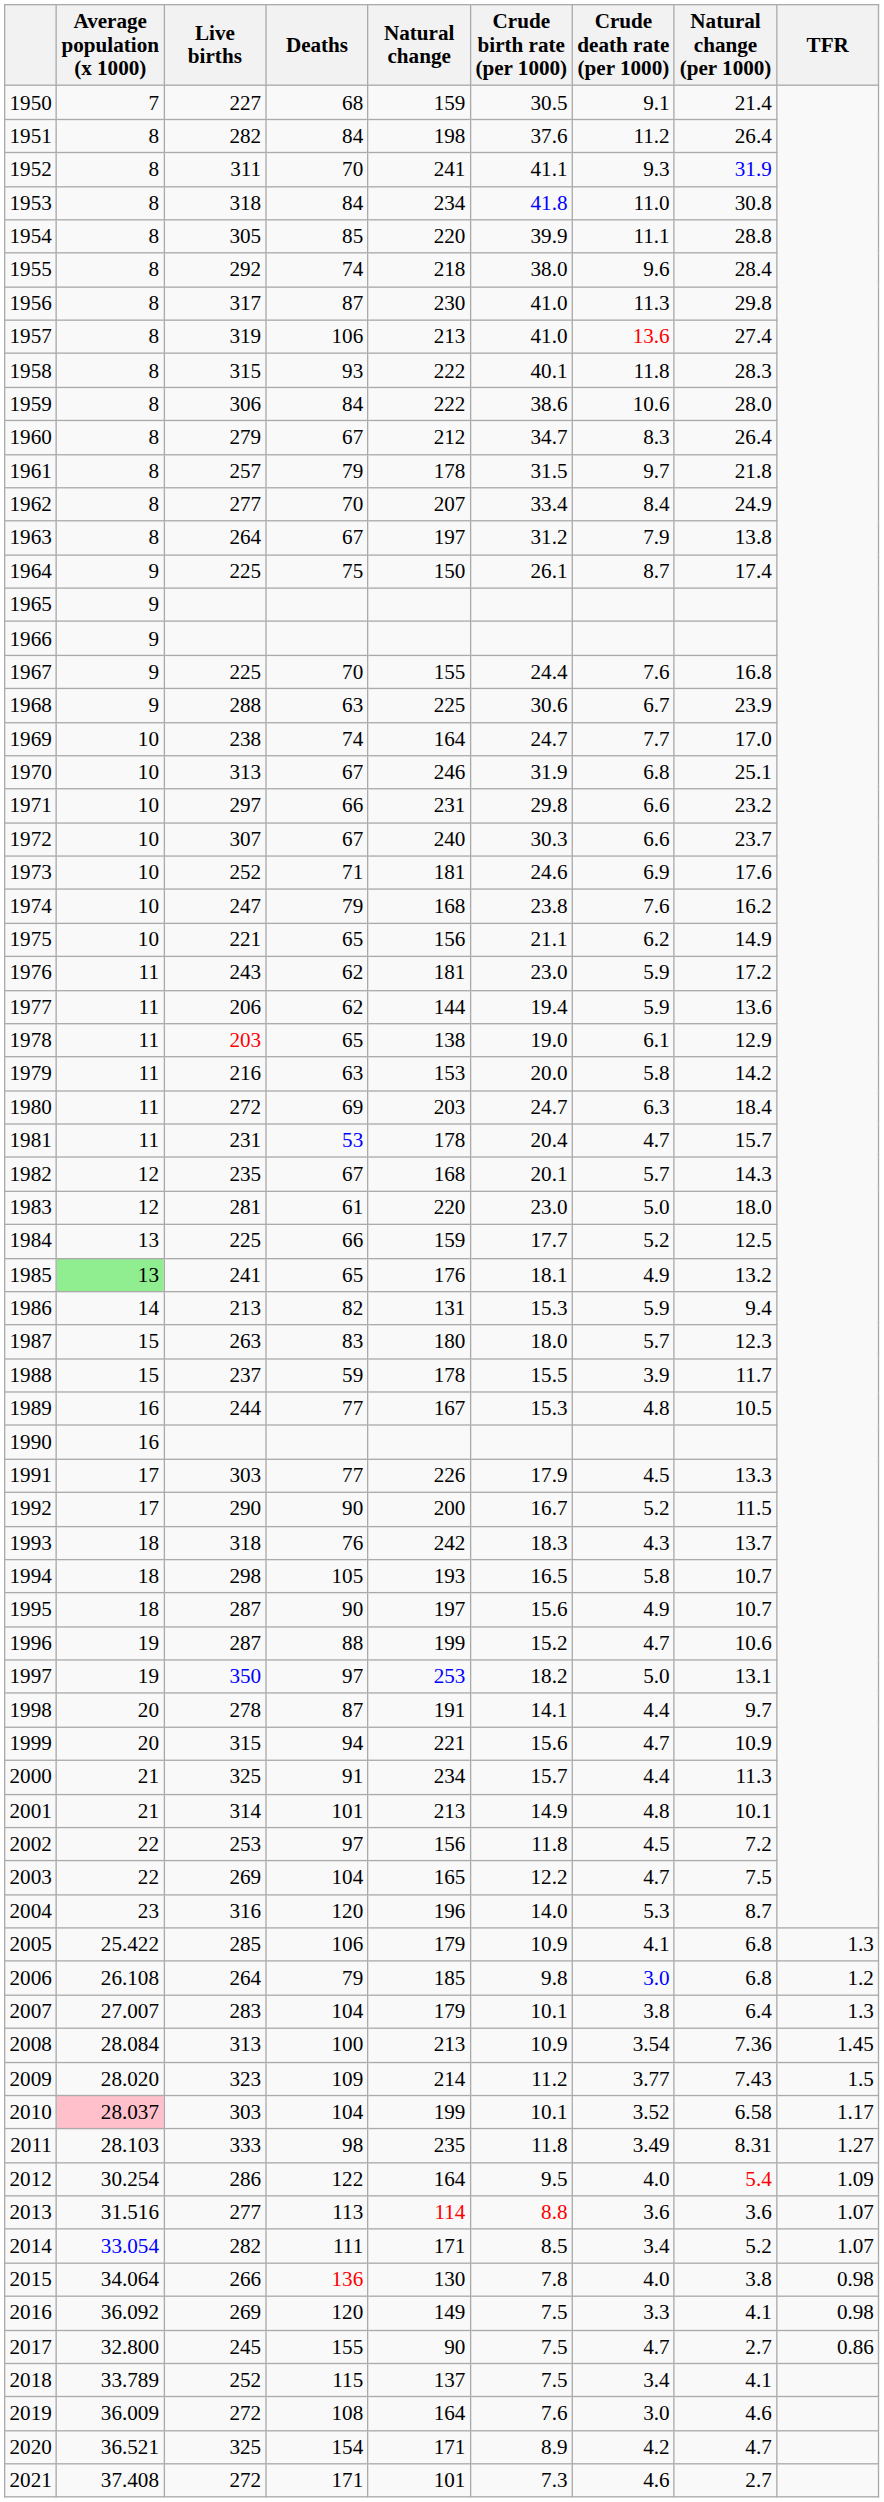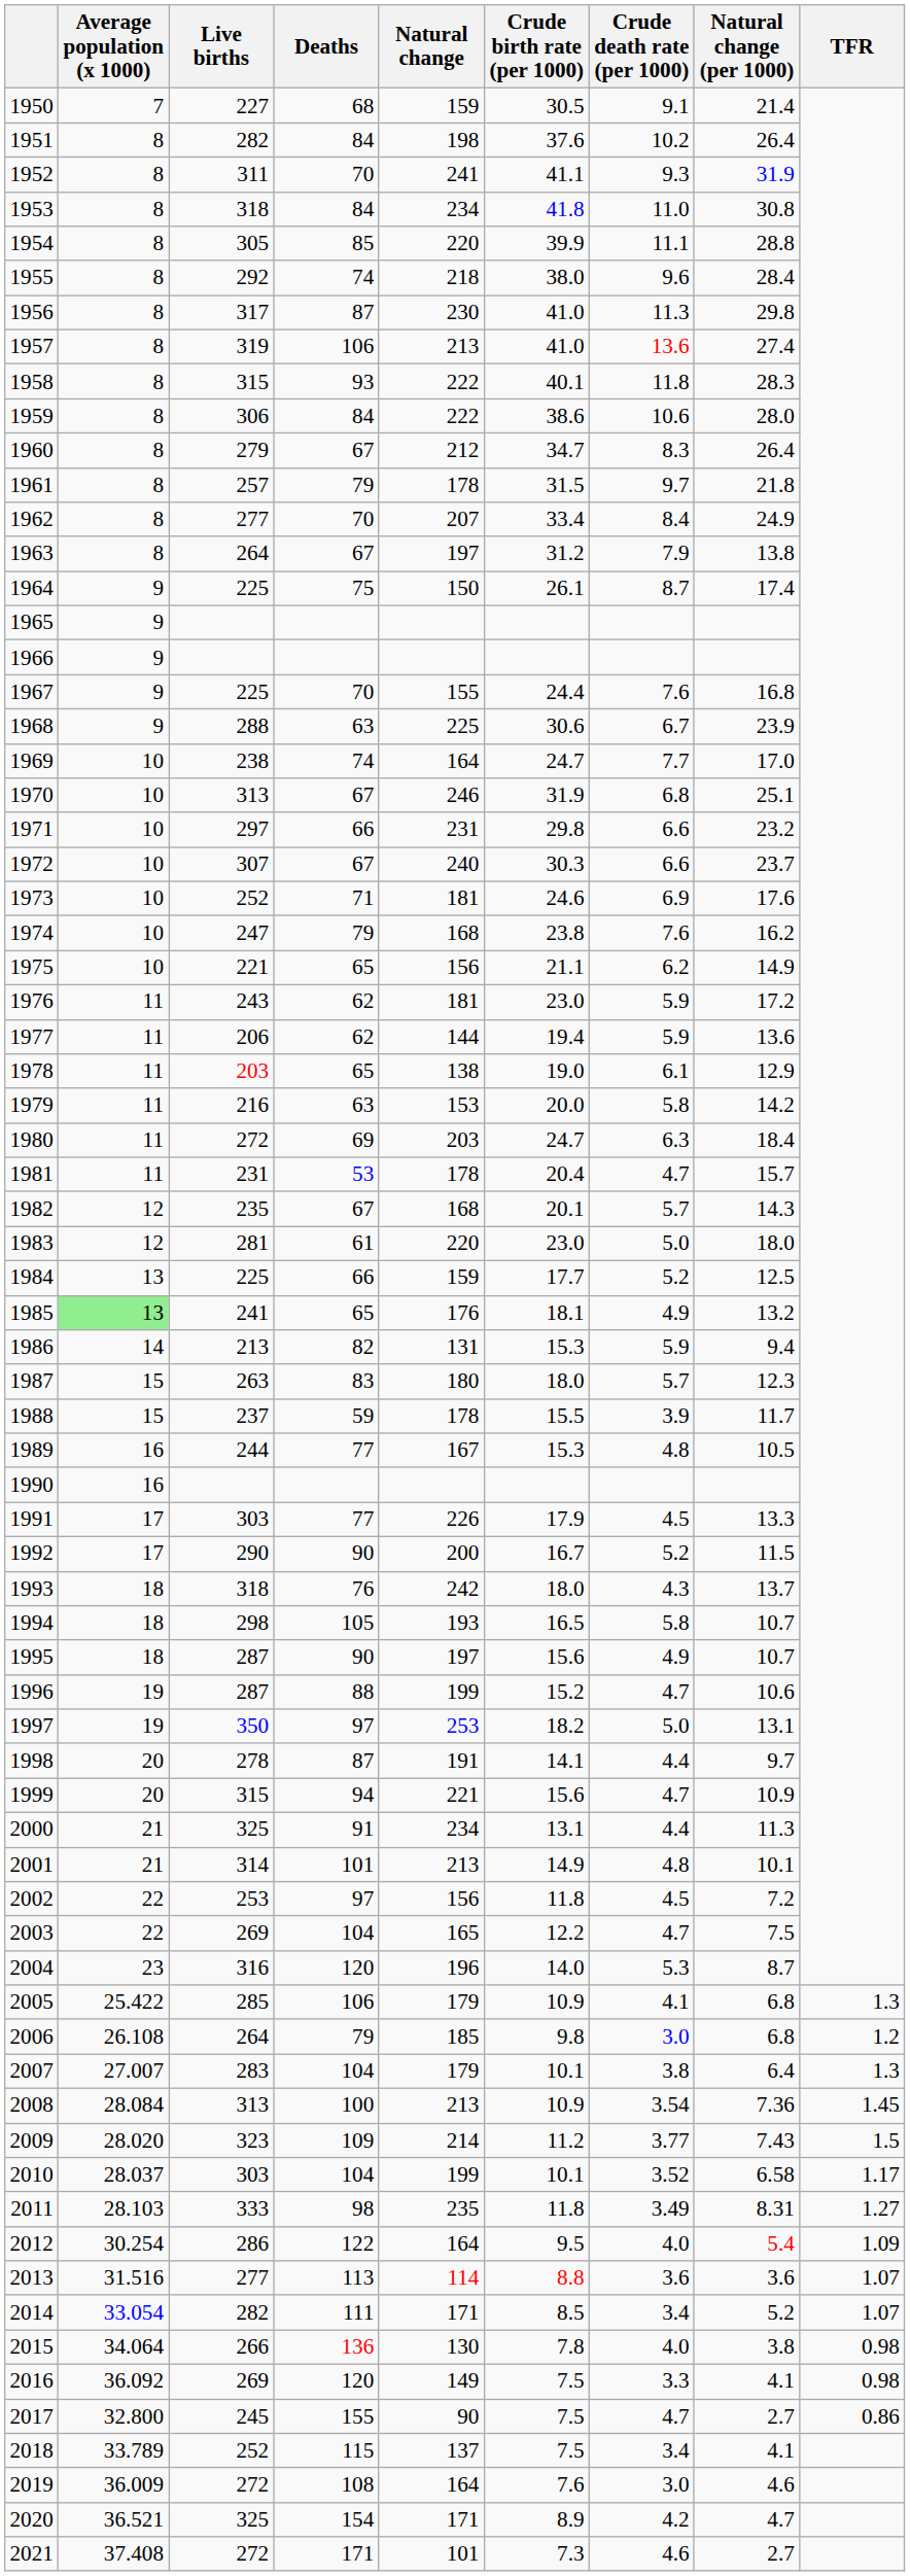 <table class="wikitable sortable" style="text-align: right;">
 <tr>
 <th></th>
 <th width="70pt">Average population (x 1000)</th>
 <th width="70pt">Live births</th>
 <th width="70pt">Deaths</th>
 <th width="70pt">Natural change</th>
 <th width="70pt">Crude birth rate (per 1000)</th>
 <th width="70pt">Crude death rate (per 1000)</th>
 <th width="70pt">Natural change (per 1000)</th>
 <th width="70pt">TFR</th>
 </tr>
 <tr>
 <td>1950</td>
 <td>7</td>
 <td>227</td>
 <td>68</td>
 <td>159</td>
 <td>30.5</td>
 <td>9.1</td>
 <td>21.4</td>
 </tr>
 <tr>
 <td>1951</td>
 <td>8</td>
 <td>282</td>
 <td>84</td>
 <td>198</td>
 <td>37.6</td>
-<td>11.2</td>
+<td>10.2</td>
 <td>26.4</td>
 </tr>
 <tr>
 <td>1952</td>
 <td>8</td>
 <td>311</td>
 <td>70</td>
 <td>241</td>
 <td>41.1</td>
 <td>9.3</td>
 <td style="color: blue">31.9</td>
 </tr>
 <tr>
 <td>1953</td>
 <td>8</td>
 <td>318</td>
 <td>84</td>
 <td>234</td>
 <td style="color: blue">41.8</td>
 <td>11.0</td>
 <td>30.8</td>
 </tr>
 <tr>
 <td>1954</td>
 <td>8</td>
 <td>305</td>
 <td>85</td>
 <td>220</td>
 <td>39.9</td>
 <td>11.1</td>
 <td>28.8</td>
 </tr>
 <tr>
 <td>1955</td>
 <td>8</td>
 <td>292</td>
 <td>74</td>
 <td>218</td>
 <td>38.0</td>
 <td>9.6</td>
 <td>28.4</td>
 </tr>
 <tr>
 <td>1956</td>
 <td>8</td>
 <td>317</td>
 <td>87</td>
 <td>230</td>
 <td>41.0</td>
 <td>11.3</td>
 <td>29.8</td>
 </tr>
 <tr>
 <td>1957</td>
 <td>8</td>
 <td>319</td>
 <td>106</td>
 <td>213</td>
 <td>41.0</td>
 <td style="color: red">13.6</td>
 <td>27.4</td>
 </tr>
 <tr>
 <td>1958</td>
 <td>8</td>
 <td>315</td>
 <td>93</td>
 <td>222</td>
 <td>40.1</td>
 <td>11.8</td>
 <td>28.3</td>
 </tr>
 <tr>
 <td>1959</td>
 <td>8</td>
 <td>306</td>
 <td>84</td>
 <td>222</td>
 <td>38.6</td>
 <td>10.6</td>
 <td>28.0</td>
 </tr>
 <tr>
 <td>1960</td>
 <td>8</td>
 <td>279</td>
 <td>67</td>
 <td>212</td>
 <td>34.7</td>
 <td>8.3</td>
 <td>26.4</td>
 </tr>
 <tr>
 <td>1961</td>
 <td>8</td>
 <td>257</td>
 <td>79</td>
 <td>178</td>
 <td>31.5</td>
 <td>9.7</td>
 <td>21.8</td>
 </tr>
 <tr>
 <td>1962</td>
 <td>8</td>
 <td>277</td>
 <td>70</td>
 <td>207</td>
 <td>33.4</td>
 <td>8.4</td>
 <td>24.9</td>
 </tr>
 <tr>
 <td>1963</td>
 <td>8</td>
 <td>264</td>
 <td>67</td>
 <td>197</td>
 <td>31.2</td>
 <td>7.9</td>
 <td>13.8</td>
 </tr>
 <tr>
 <td>1964</td>
 <td>9</td>
 <td>225</td>
 <td>75</td>
 <td>150</td>
 <td>26.1</td>
 <td>8.7</td>
 <td>17.4</td>
 </tr>
 <tr>
 <td>1965</td>
 <td>9</td>
 <td></td>
 <td></td>
 <td></td>
 <td></td>
 <td></td>
 <td></td>
 </tr>
 <tr>
 <td>1966</td>
 <td>9</td>
 <td></td>
 <td></td>
 <td></td>
 <td></td>
 <td></td>
 <td></td>
 </tr>
 <tr>
 <td>1967</td>
 <td>9</td>
 <td>225</td>
 <td>70</td>
 <td>155</td>
 <td>24.4</td>
 <td>7.6</td>
 <td>16.8</td>
 </tr>
 <tr>
 <td>1968</td>
 <td>9</td>
 <td>288</td>
 <td>63</td>
 <td>225</td>
 <td>30.6</td>
 <td>6.7</td>
 <td>23.9</td>
 </tr>
 <tr>
 <td>1969</td>
 <td>10</td>
 <td>238</td>
 <td>74</td>
 <td>164</td>
 <td>24.7</td>
 <td>7.7</td>
 <td>17.0</td>
 </tr>
 <tr>
 <td>1970</td>
 <td>10</td>
 <td>313</td>
 <td>67</td>
 <td>246</td>
 <td>31.9</td>
 <td>6.8</td>
 <td>25.1</td>
 </tr>
 <tr>
 <td>1971</td>
 <td>10</td>
 <td>297</td>
 <td>66</td>
 <td>231</td>
 <td>29.8</td>
 <td>6.6</td>
 <td>23.2</td>
 </tr>
 <tr>
 <td>1972</td>
 <td>10</td>
 <td>307</td>
 <td>67</td>
 <td>240</td>
 <td>30.3</td>
 <td>6.6</td>
 <td>23.7</td>
 </tr>
 <tr>
 <td>1973</td>
 <td>10</td>
 <td>252</td>
 <td>71</td>
 <td>181</td>
 <td>24.6</td>
 <td>6.9</td>
 <td>17.6</td>
 </tr>
 <tr>
 <td>1974</td>
 <td>10</td>
 <td>247</td>
 <td>79</td>
 <td>168</td>
 <td>23.8</td>
 <td>7.6</td>
 <td>16.2</td>
 </tr>
 <tr>
 <td>1975</td>
 <td>10</td>
 <td>221</td>
 <td>65</td>
 <td>156</td>
 <td>21.1</td>
 <td>6.2</td>
 <td>14.9</td>
 </tr>
 <tr>
 <td>1976</td>
 <td>11</td>
 <td>243</td>
 <td>62</td>
 <td>181</td>
 <td>23.0</td>
 <td>5.9</td>
 <td>17.2</td>
 </tr>
 <tr>
 <td>1977</td>
 <td>11</td>
 <td>206</td>
 <td>62</td>
 <td>144</td>
 <td>19.4</td>
 <td>5.9</td>
 <td>13.6</td>
 </tr>
 <tr>
 <td>1978</td>
 <td>11</td>
 <td style="color: red">203</td>
 <td>65</td>
 <td>138</td>
 <td>19.0</td>
 <td>6.1</td>
 <td>12.9</td>
 </tr>
 <tr>
 <td>1979</td>
 <td>11</td>
 <td>216</td>
 <td>63</td>
 <td>153</td>
 <td>20.0</td>
 <td>5.8</td>
 <td>14.2</td>
 </tr>
 <tr>
 <td>1980</td>
 <td>11</td>
 <td>272</td>
 <td>69</td>
 <td>203</td>
 <td>24.7</td>
 <td>6.3</td>
 <td>18.4</td>
 </tr>
 <tr>
 <td>1981</td>
 <td>11</td>
 <td>231</td>
 <td style="color: blue">53</td>
 <td>178</td>
 <td>20.4</td>
 <td>4.7</td>
 <td>15.7</td>
 </tr>
 <tr>
 <td>1982</td>
 <td>12</td>
 <td>235</td>
 <td>67</td>
 <td>168</td>
 <td>20.1</td>
 <td>5.7</td>
 <td>14.3</td>
 </tr>
 <tr>
 <td>1983</td>
 <td>12</td>
 <td>281</td>
 <td>61</td>
 <td>220</td>
 <td>23.0</td>
 <td>5.0</td>
 <td>18.0</td>
 </tr>
 <tr>
 <td>1984</td>
 <td>13</td>
 <td>225</td>
 <td>66</td>
 <td>159</td>
 <td>17.7</td>
 <td>5.2</td>
 <td>12.5</td>
 </tr>
 <tr>
 <td>1985</td>
 <td style="background: lightgreen;">13</td>
 <td>241</td>
 <td>65</td>
 <td>176</td>
 <td>18.1</td>
 <td>4.9</td>
 <td>13.2</td>
 </tr>
 <tr>
 <td>1986</td>
 <td>14</td>
 <td>213</td>
 <td>82</td>
 <td>131</td>
 <td>15.3</td>
 <td>5.9</td>
 <td>9.4</td>
 </tr>
 <tr>
 <td>1987</td>
 <td>15</td>
 <td>263</td>
 <td>83</td>
 <td>180</td>
 <td>18.0</td>
 <td>5.7</td>
 <td>12.3</td>
 </tr>
 <tr>
 <td>1988</td>
 <td>15</td>
 <td>237</td>
 <td>59</td>
 <td>178</td>
 <td>15.5</td>
 <td>3.9</td>
 <td>11.7</td>
 </tr>
 <tr>
 <td>1989</td>
 <td>16</td>
 <td>244</td>
 <td>77</td>
 <td>167</td>
 <td>15.3</td>
 <td>4.8</td>
 <td>10.5</td>
 </tr>
 <tr>
 <td>1990</td>
 <td>16</td>
 <td></td>
 <td></td>
 <td></td>
 <td></td>
 <td></td>
 <td></td>
 </tr>
 <tr>
 <td>1991</td>
 <td>17</td>
 <td>303</td>
 <td>77</td>
 <td>226</td>
 <td>17.9</td>
 <td>4.5</td>
 <td>13.3</td>
 </tr>
 <tr>
 <td>1992</td>
 <td>17</td>
 <td>290</td>
 <td>90</td>
 <td>200</td>
 <td>16.7</td>
 <td>5.2</td>
 <td>11.5</td>
 </tr>
 <tr>
 <td>1993</td>
 <td>18</td>
 <td>318</td>
 <td>76</td>
 <td>242</td>
-<td>18.3</td>
+<td>18.0</td>
 <td>4.3</td>
 <td>13.7</td>
 </tr>
 <tr>
 <td>1994</td>
 <td>18</td>
 <td>298</td>
 <td>105</td>
 <td>193</td>
 <td>16.5</td>
 <td>5.8</td>
 <td>10.7</td>
 </tr>
 <tr>
 <td>1995</td>
 <td>18</td>
 <td>287</td>
 <td>90</td>
 <td>197</td>
 <td>15.6</td>
 <td>4.9</td>
 <td>10.7</td>
 </tr>
 <tr>
 <td>1996</td>
 <td>19</td>
 <td>287</td>
 <td>88</td>
 <td>199</td>
 <td>15.2</td>
 <td>4.7</td>
 <td>10.6</td>
 </tr>
 <tr>
 <td>1997</td>
 <td>19</td>
 <td style="color: blue">350</td>
 <td>97</td>
 <td style="color: blue">253</td>
 <td>18.2</td>
 <td>5.0</td>
 <td>13.1</td>
 </tr>
 <tr>
 <td>1998</td>
 <td>20</td>
 <td>278</td>
 <td>87</td>
 <td>191</td>
 <td>14.1</td>
 <td>4.4</td>
 <td>9.7</td>
 </tr>
 <tr>
 <td>1999</td>
 <td>20</td>
 <td>315</td>
 <td>94</td>
 <td>221</td>
 <td>15.6</td>
 <td>4.7</td>
 <td>10.9</td>
 </tr>
 <tr>
 <td>2000</td>
 <td>21</td>
 <td>325</td>
 <td>91</td>
 <td>234</td>
-<td>15.7</td>
+<td>13.1</td>
 <td>4.4</td>
 <td>11.3</td>
 </tr>
 <tr>
 <td>2001</td>
 <td>21</td>
 <td>314</td>
 <td>101</td>
 <td>213</td>
 <td>14.9</td>
 <td>4.8</td>
 <td>10.1</td>
 </tr>
 <tr>
 <td>2002</td>
 <td>22</td>
 <td>253</td>
 <td>97</td>
 <td>156</td>
 <td>11.8</td>
 <td>4.5</td>
 <td>7.2</td>
 </tr>
 <tr>
 <td>2003</td>
 <td>22</td>
 <td>269</td>
 <td>104</td>
 <td>165</td>
 <td>12.2</td>
 <td>4.7</td>
 <td>7.5</td>
 </tr>
 <tr>
 <td>2004</td>
 <td>23</td>
 <td>316</td>
 <td>120</td>
 <td>196</td>
 <td>14.0</td>
 <td>5.3</td>
 <td>8.7</td>
 </tr>
 <tr>
 <td>2005</td>
 <td>25.422</td>
 <td>285</td>
 <td>106</td>
 <td>179</td>
 <td>10.9</td>
 <td>4.1</td>
 <td>6.8</td>
 <td>1.3</td>
 </tr>
 <tr>
 <td>2006</td>
 <td>26.108</td>
 <td>264</td>
 <td>79</td>
 <td>185</td>
 <td>9.8</td>
 <td style="color: blue">3.0</td>
 <td>6.8</td>
 <td>1.2</td>
 </tr>
 <tr>
 <td>2007</td>
 <td>27.007</td>
 <td>283</td>
 <td>104</td>
 <td>179</td>
 <td>10.1</td>
 <td>3.8</td>
 <td>6.4</td>
 <td>1.3</td>
 </tr>
 <tr>
 <td>2008</td>
 <td>28.084</td>
 <td>313</td>
 <td>100</td>
 <td>213</td>
 <td>10.9</td>
 <td>3.54</td>
 <td>7.36</td>
 <td>1.45</td>
 </tr>
 <tr>
 <td>2009</td>
 <td>28.020</td>
 <td>323</td>
 <td>109</td>
 <td>214</td>
 <td>11.2</td>
 <td>3.77</td>
 <td>7.43</td>
 <td>1.5</td>
 </tr>
 <tr>
 <td>2010</td>
-<td style="background: pink;">28.037</td>
+<td>28.037</td>
 <td>303</td>
 <td>104</td>
 <td>199</td>
 <td>10.1</td>
 <td>3.52</td>
 <td>6.58</td>
 <td>1.17</td>
 </tr>
 <tr>
 <td>2011</td>
 <td>28.103</td>
 <td>333</td>
 <td>98</td>
 <td>235</td>
 <td>11.8</td>
 <td>3.49</td>
 <td>8.31</td>
 <td>1.27</td>
 </tr>
 <tr>
 <td>2012</td>
 <td>30.254</td>
 <td>286</td>
 <td>122</td>
 <td>164</td>
 <td>9.5</td>
 <td>4.0</td>
 <td style="color: red">5.4</td>
 <td>1.09</td>
 </tr>
 <tr>
 <td>2013</td>
 <td>31.516</td>
 <td>277</td>
 <td>113</td>
 <td style="color: red">114</td>
 <td style="color: red">8.8</td>
 <td>3.6</td>
 <td>3.6</td>
 <td>1.07</td>
 </tr>
 <tr>
 <td>2014</td>
 <td style="color: blue">33.054</td>
 <td>282</td>
 <td>111</td>
 <td>171</td>
 <td>8.5</td>
 <td>3.4</td>
 <td>5.2</td>
 <td>1.07</td>
 </tr>
 <tr>
 <td>2015</td>
 <td>34.064</td>
 <td>266</td>
 <td style="color: red">136</td>
 <td>130</td>
 <td>7.8</td>
 <td>4.0</td>
 <td>3.8</td>
 <td>0.98</td>
 </tr>
 <tr>
 <td>2016</td>
 <td>36.092</td>
 <td>269</td>
 <td>120</td>
 <td>149</td>
 <td>7.5</td>
 <td>3.3</td>
 <td>4.1</td>
 <td>0.98</td>
 </tr>
 <tr>
 <td>2017</td>
 <td>32.800</td>
 <td>245</td>
 <td>155</td>
 <td>90</td>
 <td>7.5</td>
 <td>4.7</td>
 <td>2.7</td>
 <td>0.86</td>
 </tr>
 <tr>
 <td>2018</td>
 <td>33.789</td>
 <td>252</td>
 <td>115</td>
 <td>137</td>
 <td>7.5</td>
 <td>3.4</td>
 <td>4.1</td>
 <td></td>
 </tr>
 <tr>
 <td>2019</td>
 <td>36.009</td>
 <td>272</td>
 <td>108</td>
 <td>164</td>
 <td>7.6</td>
 <td>3.0</td>
 <td>4.6</td>
 <td></td>
 </tr>
 <tr>
 <td>2020</td>
 <td>36.521</td>
 <td>325</td>
 <td>154</td>
 <td>171</td>
 <td>8.9</td>
 <td>4.2</td>
 <td>4.7</td>
 <td></td>
 </tr>
 <tr>
 <td>2021</td>
 <td>37.408</td>
 <td>272</td>
 <td>171</td>
 <td>101</td>
 <td>7.3</td>
 <td>4.6</td>
 <td>2.7</td>
 <td></td>
 </tr>
 </table>
